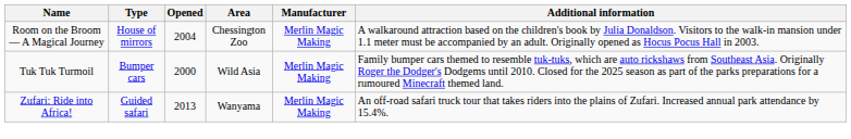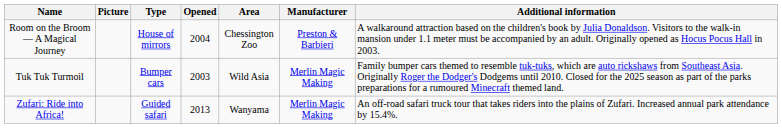 <table class="wikitable sortable">
 <tr>
 <th>Name</th>
+<th ! class="unsortable">Picture</th>
 <th>Type</th>
 <th>Opened</th>
 <th>Area</th>
 <th>Manufacturer</th>
 <th ! class="unsortable">Additional information</th>
 </tr>
 <tr>
 <td align=center>Room on the Broom — A Magical Journey</td>
+<td></td>
 <td align=center><a href='#'>House of mirrors</a></td>
 <td align=center>2004</td>
 <td align=center>Chessington Zoo</td>
-<td align="center"><a href='#'>Merlin Magic Making</a></td>
+<td align=center><a href='#'>Preston & Barbieri</a></td>
 <td>A walkaround attraction based on the children's book by <a href='#'>Julia Donaldson</a>. Visitors to the walk-in mansion under 1.1 meter must be accompanied by an adult. Originally opened as <a href='#'>Hocus Pocus Hall</a> in 2003.</td>
 </tr>
 <tr>
 <td align=center>Tuk Tuk Turmoil</td>
+<td></td>
 <td align=center><a href='#'>Bumper cars</a></td>
-<td align=center>2000</td>
+<td align=center>2003</td>
 <td align=center>Wild Asia</td>
 <td align="center"><a href='#'>Merlin Magic Making</a></td>
 <td>Family bumper cars themed to resemble <a href='#'>tuk-tuks</a>, which are <a href='#'>auto rickshaws</a> from <a href='#'>Southeast Asia</a>. Originally <a href='#'>Roger the Dodger's</a> Dodgems until 2010. Closed for the 2025 season as part of the parks preparations for a rumoured <a href='#'>Minecraft</a> themed land.</td>
 </tr>
 <tr>
 <td align=center><a href='#'>Zufari: Ride into Africa!</a></td>
+<td></td>
 <td align=center><a href='#'>Guided safari</a></td>
 <td align=center>2013</td>
 <td align=center>Wanyama</td>
 <td align=center><a href='#'>Merlin Magic Making</a></td>
 <td>An off-road safari truck tour that takes riders into the plains of Zufari. Increased annual park attendance by 15.4%.</td>
 </tr>
 </table>
